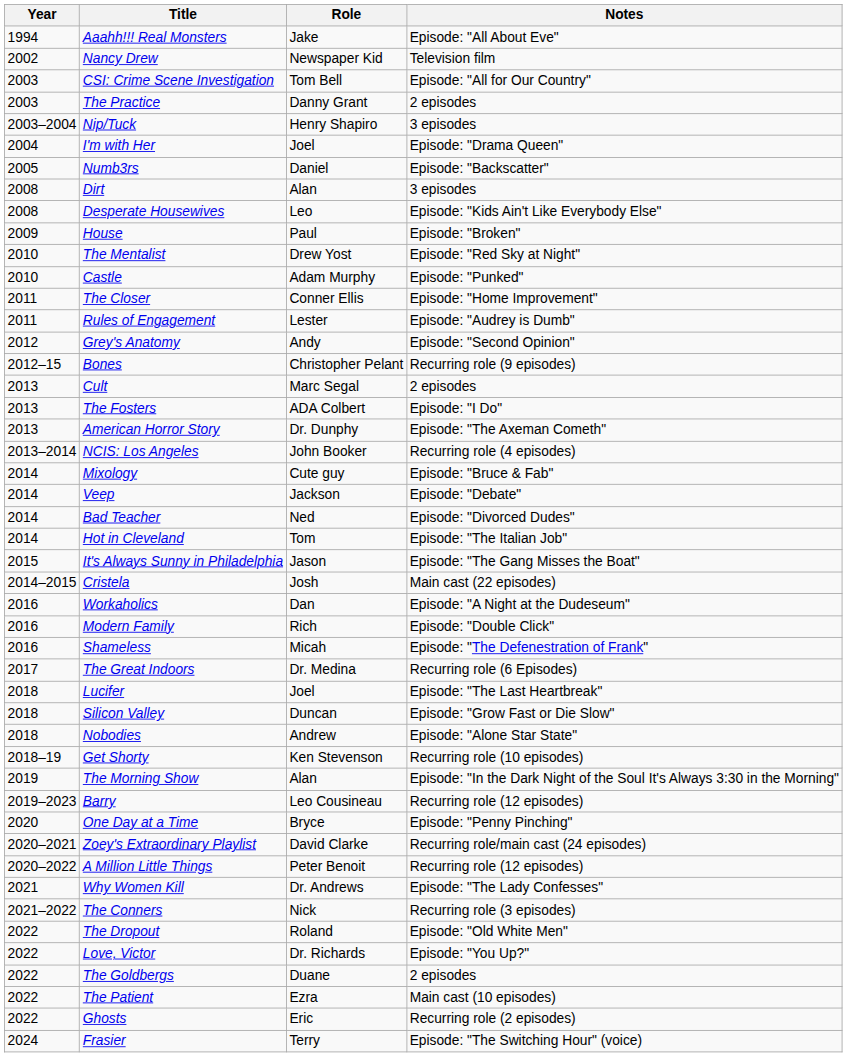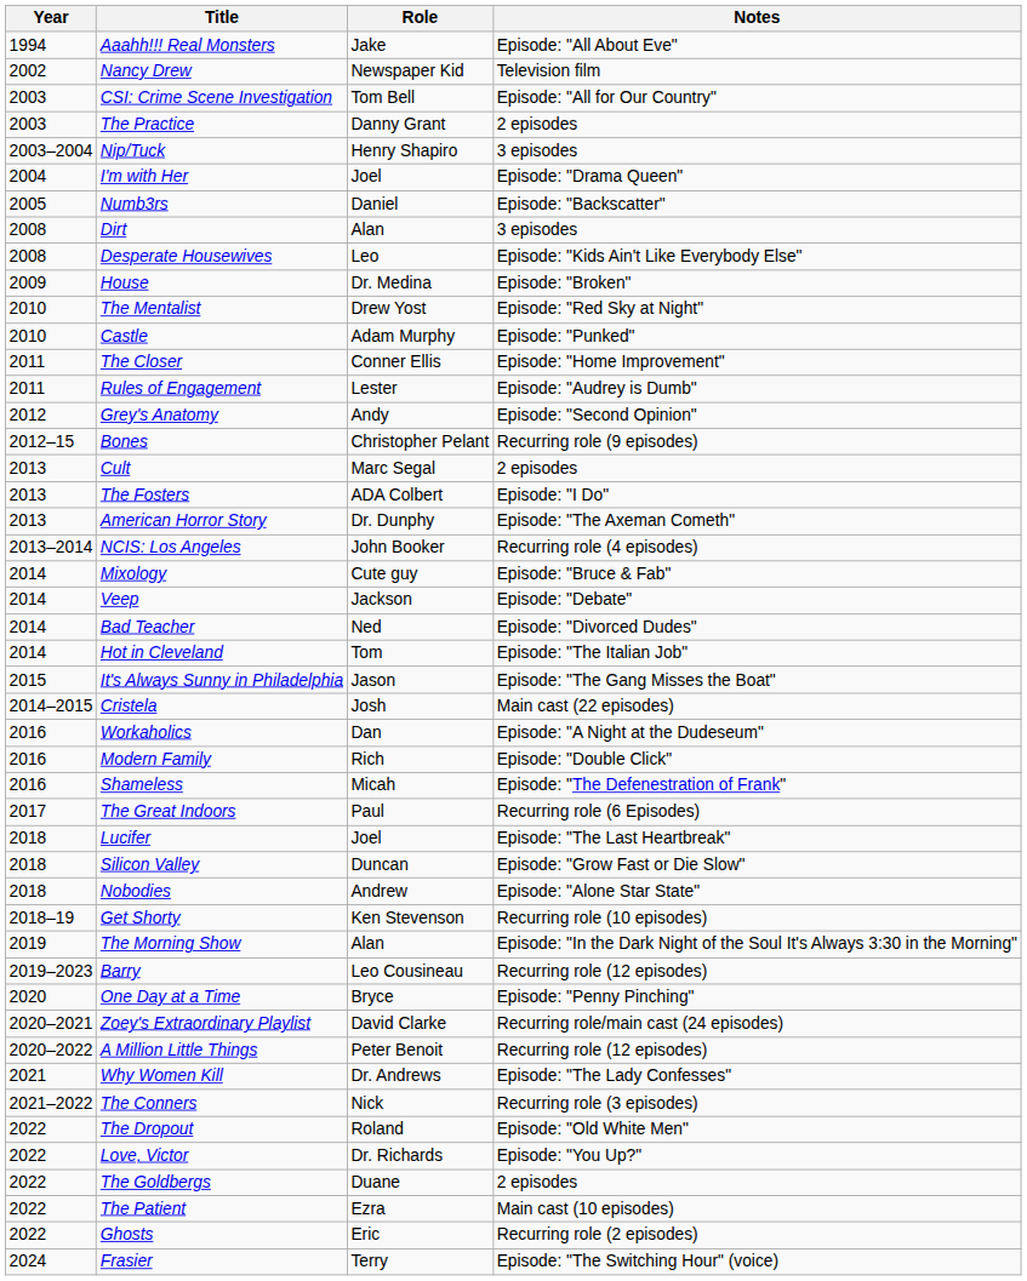 <table class="wikitable sortable">
 <tr>
 <th>Year</th>
 <th>Title</th>
 <th>Role</th>
 <th class="unsortable">Notes</th>
 </tr>
 <tr>
 <td>1994</td>
 <td><em><a href='#'>Aaahh!!! Real Monsters</a></em></td>
 <td>Jake</td>
 <td>Episode: "All About Eve"</td>
 </tr>
 <tr>
 <td>2002</td>
 <td><em><a href='#'>Nancy Drew</a></em></td>
 <td>Newspaper Kid</td>
 <td>Television film</td>
 </tr>
 <tr>
 <td>2003</td>
 <td><em><a href='#'>CSI: Crime Scene Investigation</a></em></td>
 <td>Tom Bell</td>
 <td>Episode: "All for Our Country"</td>
 </tr>
 <tr>
 <td>2003</td>
 <td><em><a href='#'>The Practice</a></em></td>
 <td>Danny Grant</td>
 <td>2 episodes</td>
 </tr>
 <tr>
 <td>2003–2004</td>
 <td><em><a href='#'>Nip/Tuck</a></em></td>
 <td>Henry Shapiro</td>
 <td>3 episodes</td>
 </tr>
 <tr>
 <td>2004</td>
 <td><em><a href='#'>I'm with Her</a></em></td>
 <td>Joel</td>
 <td>Episode: "Drama Queen"</td>
 </tr>
 <tr>
 <td>2005</td>
 <td><em><a href='#'>Numb3rs</a></em></td>
 <td>Daniel</td>
 <td>Episode: "Backscatter"</td>
 </tr>
 <tr>
 <td>2008</td>
 <td><em><a href='#'>Dirt</a></em></td>
 <td>Alan</td>
 <td>3 episodes</td>
 </tr>
 <tr>
 <td>2008</td>
 <td><em><a href='#'>Desperate Housewives</a></em></td>
 <td>Leo</td>
 <td>Episode: "Kids Ain't Like Everybody Else"</td>
 </tr>
 <tr>
 <td>2009</td>
 <td><em><a href='#'>House</a></em></td>
-<td>Paul</td>
+<td>Dr. Medina</td>
 <td>Episode: "Broken"</td>
 </tr>
 <tr>
 <td>2010</td>
 <td><em><a href='#'>The Mentalist</a></em></td>
 <td>Drew Yost</td>
 <td>Episode: "Red Sky at Night"</td>
 </tr>
 <tr>
 <td>2010</td>
 <td><em><a href='#'>Castle</a></em></td>
 <td>Adam Murphy</td>
 <td>Episode: "Punked"</td>
 </tr>
 <tr>
 <td>2011</td>
 <td><em><a href='#'>The Closer</a></em></td>
 <td>Conner Ellis</td>
 <td>Episode: "Home Improvement"</td>
 </tr>
 <tr>
 <td>2011</td>
 <td><em><a href='#'>Rules of Engagement</a></em></td>
 <td>Lester</td>
 <td>Episode: "Audrey is Dumb"</td>
 </tr>
 <tr>
 <td>2012</td>
 <td><em><a href='#'>Grey's Anatomy</a></em></td>
 <td>Andy</td>
 <td>Episode: "Second Opinion"</td>
 </tr>
 <tr>
 <td>2012–15</td>
 <td><em><a href='#'>Bones</a></em></td>
 <td>Christopher Pelant</td>
 <td>Recurring role (9 episodes)</td>
 </tr>
 <tr>
 <td>2013</td>
 <td><em><a href='#'>Cult</a></em></td>
 <td>Marc Segal</td>
 <td>2 episodes</td>
 </tr>
 <tr>
 <td>2013</td>
 <td><em><a href='#'>The Fosters</a></em></td>
 <td>ADA Colbert</td>
 <td>Episode: "I Do"</td>
 </tr>
 <tr>
 <td>2013</td>
 <td><em><a href='#'>American Horror Story</a></em></td>
 <td>Dr. Dunphy</td>
 <td>Episode: "The Axeman Cometh"</td>
 </tr>
 <tr>
 <td>2013–2014</td>
 <td><em><a href='#'>NCIS: Los Angeles</a></em></td>
 <td>John Booker</td>
 <td>Recurring role (4 episodes)</td>
 </tr>
 <tr>
 <td>2014</td>
 <td><em><a href='#'>Mixology</a></em></td>
 <td>Cute guy</td>
 <td>Episode: "Bruce & Fab"</td>
 </tr>
 <tr>
 <td>2014</td>
 <td><em><a href='#'>Veep</a></em></td>
 <td>Jackson</td>
 <td>Episode: "Debate"</td>
 </tr>
 <tr>
 <td>2014</td>
 <td><em><a href='#'>Bad Teacher</a></em></td>
 <td>Ned</td>
 <td>Episode: "Divorced Dudes"</td>
 </tr>
 <tr>
 <td>2014</td>
 <td><em><a href='#'>Hot in Cleveland</a></em></td>
 <td>Tom</td>
 <td>Episode: "The Italian Job"</td>
 </tr>
 <tr>
 <td>2015</td>
 <td><em><a href='#'>It's Always Sunny in Philadelphia</a></em></td>
 <td>Jason</td>
 <td>Episode: "The Gang Misses the Boat"</td>
 </tr>
 <tr>
 <td>2014–2015</td>
 <td><em><a href='#'>Cristela</a></em></td>
 <td>Josh</td>
 <td>Main cast (22 episodes)</td>
 </tr>
 <tr>
 <td>2016</td>
 <td><em><a href='#'>Workaholics</a></em></td>
 <td>Dan</td>
 <td>Episode: "A Night at the Dudeseum"</td>
 </tr>
 <tr>
 <td>2016</td>
 <td><em><a href='#'>Modern Family</a></em></td>
 <td>Rich</td>
 <td>Episode: "Double Click"</td>
 </tr>
 <tr>
 <td>2016</td>
 <td><em><a href='#'>Shameless</a></em></td>
 <td>Micah</td>
 <td>Episode: "<a href='#'>The Defenestration of Frank</a>"</td>
 </tr>
 <tr>
 <td>2017</td>
 <td><em><a href='#'>The Great Indoors</a></em></td>
-<td>Dr. Medina</td>
+<td>Paul</td>
 <td>Recurring role (6 Episodes)</td>
 </tr>
 <tr>
 <td>2018</td>
 <td><em><a href='#'>Lucifer</a></em></td>
 <td>Joel</td>
 <td>Episode: "The Last Heartbreak"</td>
 </tr>
 <tr>
 <td>2018</td>
 <td><em><a href='#'>Silicon Valley</a></em></td>
 <td>Duncan</td>
 <td>Episode: "Grow Fast or Die Slow"</td>
 </tr>
 <tr>
 <td>2018</td>
 <td><em><a href='#'>Nobodies</a></em></td>
 <td>Andrew</td>
 <td>Episode: "Alone Star State"</td>
 </tr>
 <tr>
 <td>2018–19</td>
 <td><em><a href='#'>Get Shorty</a></em></td>
 <td>Ken Stevenson</td>
 <td>Recurring role (10 episodes)</td>
 </tr>
 <tr>
 <td>2019</td>
 <td><em><a href='#'>The Morning Show</a></em></td>
 <td>Alan</td>
 <td>Episode: "In the Dark Night of the Soul It's Always 3:30 in the Morning"</td>
 </tr>
 <tr>
 <td>2019–2023</td>
 <td><em><a href='#'>Barry</a></em></td>
 <td>Leo Cousineau</td>
 <td>Recurring role (12 episodes)</td>
 </tr>
 <tr>
 <td>2020</td>
 <td><em><a href='#'>One Day at a Time</a></em></td>
 <td>Bryce</td>
 <td>Episode: "Penny Pinching"</td>
 </tr>
 <tr>
 <td>2020–2021</td>
 <td><em><a href='#'>Zoey's Extraordinary Playlist</a></em></td>
 <td>David Clarke</td>
 <td>Recurring role/main cast (24 episodes)</td>
 </tr>
 <tr>
 <td>2020–2022</td>
 <td><em><a href='#'>A Million Little Things</a></em></td>
 <td>Peter Benoit</td>
 <td>Recurring role (12 episodes)</td>
 </tr>
 <tr>
 <td>2021</td>
 <td><em><a href='#'>Why Women Kill</a></em></td>
 <td>Dr. Andrews</td>
 <td>Episode: "The Lady Confesses"</td>
 </tr>
 <tr>
 <td>2021–2022</td>
 <td><em><a href='#'>The Conners</a></em></td>
 <td>Nick</td>
 <td>Recurring role (3 episodes)</td>
 </tr>
 <tr>
 <td>2022</td>
 <td><em><a href='#'>The Dropout</a></em></td>
 <td>Roland</td>
 <td>Episode: "Old White Men"</td>
 </tr>
 <tr>
 <td>2022</td>
 <td><em><a href='#'>Love, Victor</a></em></td>
 <td>Dr. Richards</td>
 <td>Episode: "You Up?"</td>
 </tr>
 <tr>
 <td>2022</td>
 <td><em><a href='#'>The Goldbergs</a></em></td>
 <td>Duane</td>
 <td>2 episodes</td>
 </tr>
 <tr>
 <td>2022</td>
 <td><em><a href='#'>The Patient</a></em></td>
 <td>Ezra</td>
 <td>Main cast (10 episodes)</td>
 </tr>
 <tr>
 <td>2022</td>
 <td><em><a href='#'>Ghosts</a></em></td>
 <td>Eric</td>
 <td>Recurring role (2 episodes)</td>
 </tr>
 <tr>
 <td>2024</td>
 <td><em><a href='#'>Frasier</a></em></td>
 <td>Terry</td>
 <td>Episode: "The Switching Hour" (voice)</td>
 </tr>
 </table>
